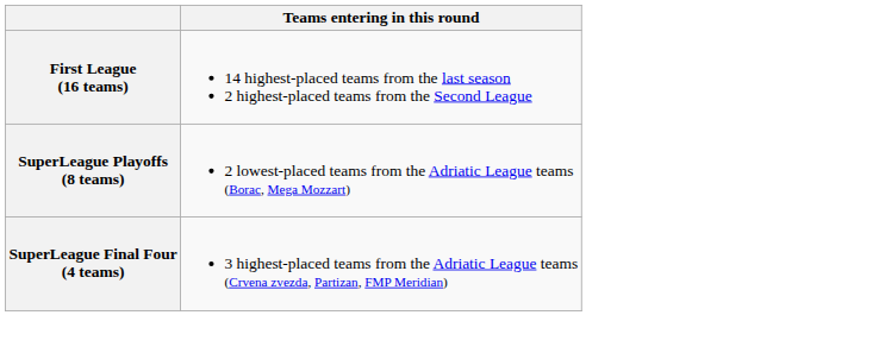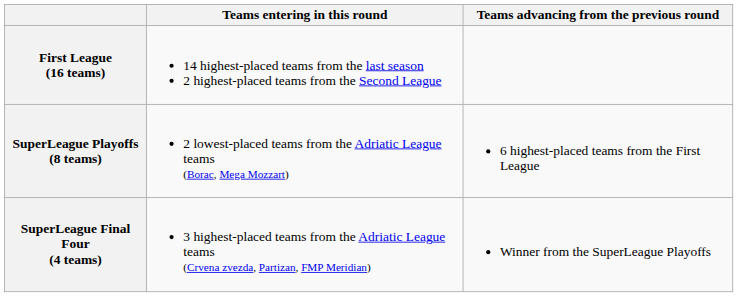 <table class="wikitable">
 <tr>
 <th></th>
 <th>Teams entering in this round</th>
+<th>Teams advancing from the previous round</th>
 </tr>
 <tr>
 <th>First League<br>(16 teams)</th>
 <td><br><ul><li>14 highest-placed teams from the <a href='#'>last season</a></li><li>2 highest-placed teams from the <a href='#'>Second League</a></li></ul></td>
+<td></td>
 </tr>
 <tr>
 <th>SuperLeague Playoffs<br>(8 teams)</th>
 <td><br><ul><li>2 lowest-placed teams from the <a href='#'>Adriatic League</a> teams<br><small>(<a href='#'>Borac</a>, <a href='#'>Mega Mozzart</a>)</small></li></ul></td>
+<td><br><ul><li>6 highest-placed teams from the First League</li></ul></td>
 </tr>
 <tr>
 <th>SuperLeague Final Four<br>(4 teams)</th>
 <td><br><ul><li>3 highest-placed teams from the <a href='#'>Adriatic League</a> teams<br><small>(<a href='#'>Crvena zvezda</a>, <a href='#'>Partizan</a>, <a href='#'>FMP Meridian</a>)</small></li></ul></td>
+<td><br><ul><li>Winner from the SuperLeague Playoffs</li></ul></td>
 </tr>
 </table>
